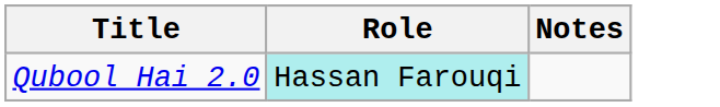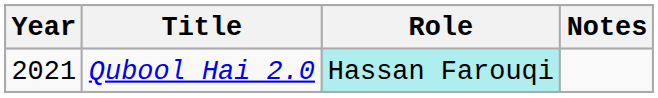 <table class="wikitable sortable plainrowheaders">
 <tr>
+<th scope="col">Year</th>
 <th scope="col">Title</th>
 <th scope="col">Role</th>
 <th>Notes</th>
 </tr>
 <tr>
+<td>2021</td>
 <td><em><a href='#'>Qubool Hai 2.0</a></em></td>
 <td style="background: paleturquoise;">Hassan Farouqi</td>
 <td></td>
 </tr>
 </table>
